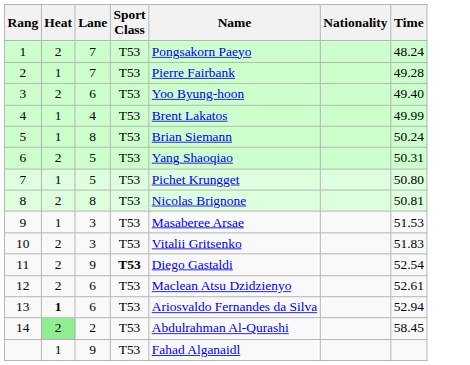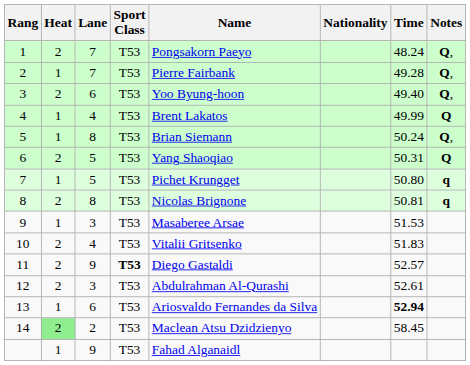 <table class="wikitable sortable" style="text-align:center">
 <tr>
 <th>Rang</th>
 <th>Heat</th>
 <th>Lane</th>
 <th>Sport<br>Class</th>
 <th>Name</th>
 <th>Nationality</th>
 <th>Time</th>
+<th>Notes</th>
 </tr>
 <tr bgcolor="ccffcc">
 <td>1</td>
 <td>2</td>
 <td>7</td>
 <td>T53</td>
 <td align="left"><a href='#'>Pongsakorn Paeyo</a></td>
 <td align="left"></td>
 <td>48.24</td>
+<td><strong>Q</strong>, </td>
 </tr>
 <tr bgcolor="ccffcc">
 <td>2</td>
 <td>1</td>
 <td>7</td>
 <td>T53</td>
 <td align="left"><a href='#'>Pierre Fairbank</a></td>
 <td align="left"></td>
 <td>49.28</td>
+<td><strong>Q</strong>, </td>
 </tr>
 <tr bgcolor="ccffcc">
 <td>3</td>
 <td>2</td>
 <td>6</td>
 <td>T53</td>
 <td align="left"><a href='#'>Yoo Byung-hoon</a></td>
 <td align="left"></td>
 <td>49.40</td>
+<td><strong>Q</strong>, </td>
 </tr>
 <tr bgcolor="ccffcc">
 <td>4</td>
 <td>1</td>
 <td>4</td>
 <td>T53</td>
 <td align="left"><a href='#'>Brent Lakatos</a></td>
 <td align="left"></td>
 <td>49.99</td>
+<td><strong>Q</strong></td>
 </tr>
 <tr bgcolor="ccffcc">
 <td>5</td>
 <td>1</td>
 <td>8</td>
 <td>T53</td>
 <td align="left"><a href='#'>Brian Siemann</a></td>
 <td align="left"></td>
 <td>50.24</td>
+<td><strong>Q</strong>, </td>
 </tr>
 <tr bgcolor="ccffcc">
 <td>6</td>
 <td>2</td>
 <td>5</td>
 <td>T53</td>
 <td align="left"><a href='#'>Yang Shaoqiao</a></td>
 <td align="left"></td>
 <td>50.31</td>
+<td><strong>Q</strong></td>
 </tr>
 <tr bgcolor="ddffdd">
 <td>7</td>
 <td>1</td>
 <td>5</td>
 <td>T53</td>
 <td align="left"><a href='#'>Pichet Krungget</a></td>
 <td align="left"></td>
 <td>50.80</td>
+<td><strong>q</strong></td>
 </tr>
 <tr bgcolor="ddffdd">
 <td>8</td>
 <td>2</td>
 <td>8</td>
 <td>T53</td>
 <td align="left"><a href='#'>Nicolas Brignone</a></td>
 <td align="left"></td>
 <td>50.81</td>
+<td><strong>q</strong></td>
 </tr>
 <tr>
 <td>9</td>
 <td>1</td>
 <td>3</td>
 <td>T53</td>
 <td align="left"><a href='#'>Masaberee Arsae</a></td>
 <td align="left"></td>
 <td>51.53</td>
+<td></td>
 </tr>
 <tr>
 <td>10</td>
 <td>2</td>
-<td>3</td>
+<td>4</td>
 <td>T53</td>
 <td align="left"><a href='#'>Vitalii Gritsenko</a></td>
 <td align="left"></td>
 <td>51.83</td>
+<td></td>
 </tr>
 <tr>
 <td>11</td>
 <td>2</td>
 <td>9</td>
 <td><strong>T53</strong></td>
 <td align="left"><a href='#'>Diego Gastaldi</a></td>
 <td align="left"></td>
-<td>52.54</td>
+<td>52.57</td>
+<td></td>
 </tr>
 <tr>
 <td>12</td>
 <td>2</td>
-<td>6</td>
+<td>3</td>
 <td>T53</td>
-<td align="left"><a href='#'>Maclean Atsu Dzidzienyo</a></td>
+<td align="left"><a href='#'>Abdulrahman Al-Qurashi</a></td>
 <td align="left"></td>
 <td>52.61</td>
+<td></td>
 </tr>
 <tr>
 <td>13</td>
-<td><strong>1</strong></td>
+<td>1</td>
 <td>6</td>
 <td>T53</td>
 <td align="left"><a href='#'>Ariosvaldo Fernandes da Silva</a></td>
 <td align="left"></td>
-<td>52.94</td>
+<td><strong>52.94</strong></td>
+<td></td>
 </tr>
 <tr>
 <td>14</td>
 <td style="background: lightgreen;">2</td>
 <td>2</td>
 <td>T53</td>
-<td align="left"><a href='#'>Abdulrahman Al-Qurashi</a></td>
+<td align="left"><a href='#'>Maclean Atsu Dzidzienyo</a></td>
 <td align="left"></td>
 <td>58.45</td>
+<td></td>
 </tr>
 <tr>
 <td></td>
 <td>1</td>
 <td>9</td>
 <td>T53</td>
 <td align="left"><a href='#'>Fahad Alganaidl</a></td>
 <td align="left"></td>
 <td></td>
+<td></td>
 </tr>
 </table>
